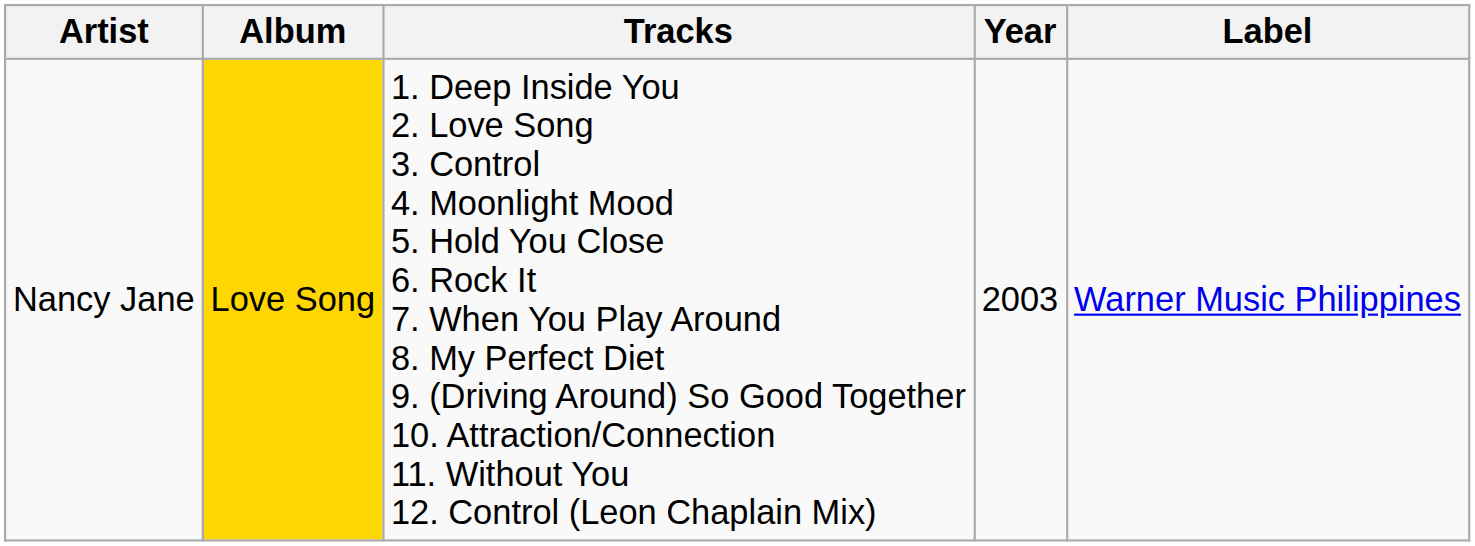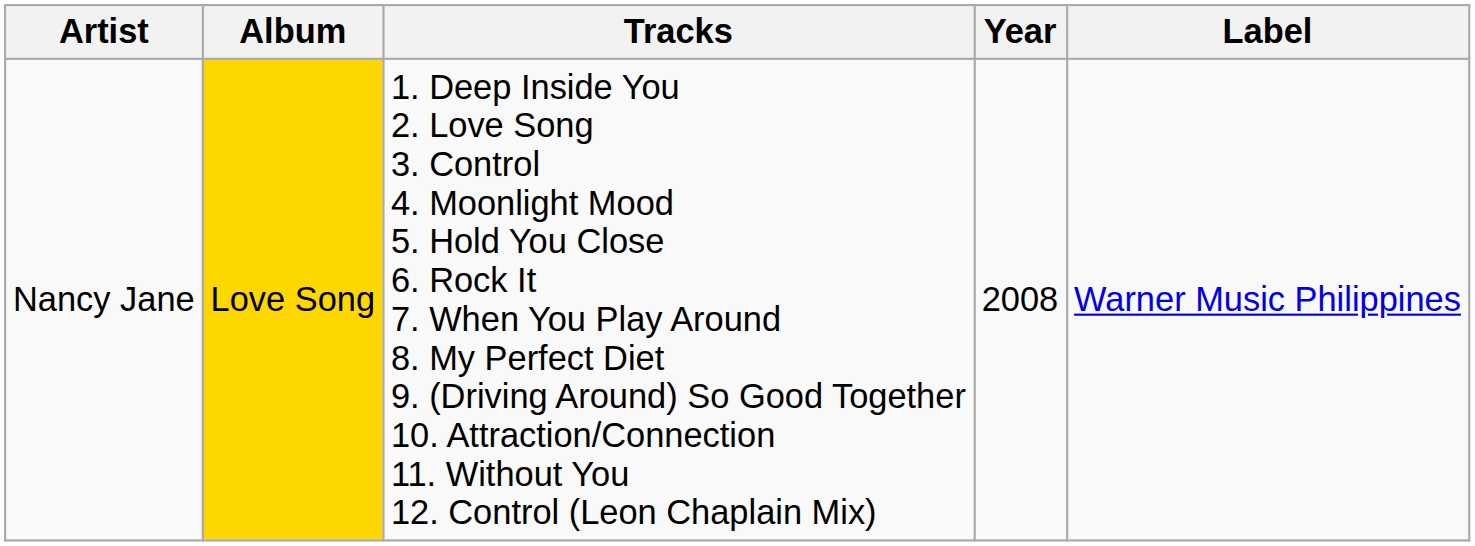 <table class="wikitable">
 <tr>
 <th>Artist</th>
 <th>Album</th>
 <th>Tracks</th>
 <th>Year</th>
 <th>Label</th>
 </tr>
 <tr>
 <td>Nancy Jane</td>
 <td style="background: gold;">Love Song</td>
 <td>1. Deep Inside You <br> 2. Love Song <br> 3. Control <br> 4. Moonlight Mood <br> 5. Hold You Close <br> 6. Rock It <br> 7. When You Play Around <br> 8. My Perfect Diet <br> 9. (Driving Around) So Good Together <br> 10. Attraction/Connection <br> 11. Without You <br> 12. Control (Leon Chaplain Mix)</td>
-<td>2003</td>
+<td>2008</td>
 <td><a href='#'>Warner Music Philippines</a></td>
 </tr>
 </table>
